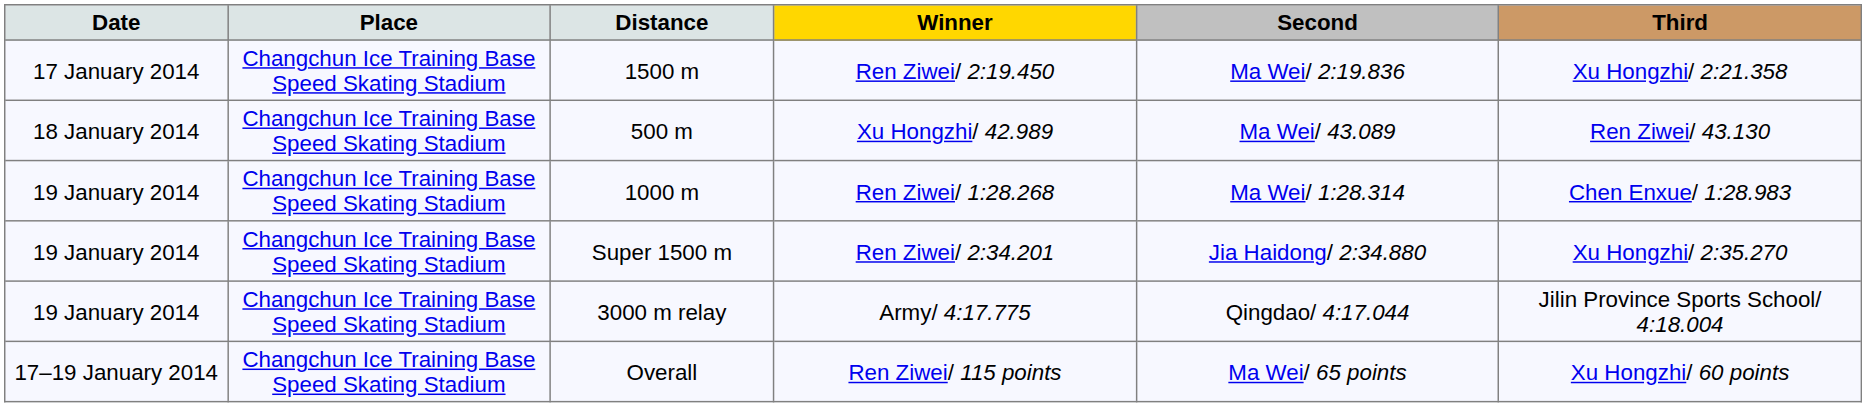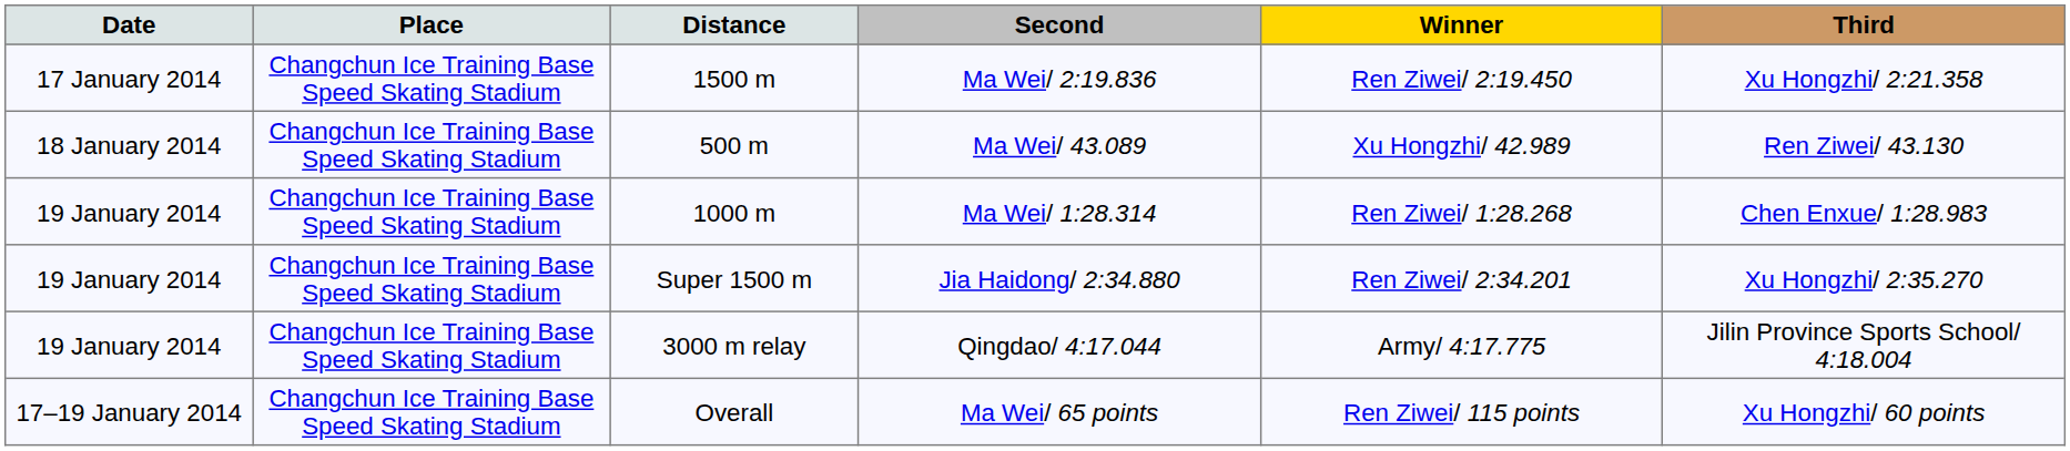 <table bgcolor="#f7f8ff" cellpadding="3" cellspacing="0" border="1" style="font-size: 95%; border: gray solid 1px; border-collapse: collapse;">
 <tr bgcolor="#CCCCCC">
 <td align="center" bgcolor="#DCE5E5" width="150"><strong>Date</strong></td>
 <td align="center" bgcolor="#DCE5E5" width="220"><strong>Place</strong></td>
 <td align="center" bgcolor="#DCE5E5" width="150"><strong>Distance</strong></td>
+<td align="center" bgcolor="silver" width="250"><strong>Second</strong></td>
 <td align="center" bgcolor="gold" width="250"><strong>Winner</strong></td>
-<td align="center" bgcolor="silver" width="250"><strong>Second</strong></td>
 <td align="center" bgcolor="CC9966" width="250"><strong>Third</strong></td>
 </tr>
 <tr align="left">
 <td align="center">17 January 2014</td>
 <td align="center"><a href='#'>Changchun Ice Training Base Speed Skating Stadium</a></td>
 <td align="center">1500 m</td>
+<td align="center"><a href='#'>Ma Wei</a>/ <em>2:19.836</em></td>
 <td align="center"><a href='#'>Ren Ziwei</a>/ <em>2:19.450</em></td>
-<td align="center"><a href='#'>Ma Wei</a>/ <em>2:19.836</em></td>
 <td align="center"><a href='#'>Xu Hongzhi</a>/ <em>2:21.358</em></td>
 </tr>
 <tr align="left">
 <td align="center">18 January 2014</td>
 <td align="center"><a href='#'>Changchun Ice Training Base Speed Skating Stadium</a></td>
 <td align="center">500 m</td>
+<td align="center"><a href='#'>Ma Wei</a>/ <em>43.089</em></td>
 <td align="center"><a href='#'>Xu Hongzhi</a>/ <em>42.989</em></td>
-<td align="center"><a href='#'>Ma Wei</a>/ <em>43.089</em></td>
 <td align="center"><a href='#'>Ren Ziwei</a>/ <em>43.130</em></td>
 </tr>
 <tr align="left">
 <td align="center">19 January 2014</td>
 <td align="center"><a href='#'>Changchun Ice Training Base Speed Skating Stadium</a></td>
 <td align="center">1000 m</td>
+<td align="center"><a href='#'>Ma Wei</a>/ <em>1:28.314</em></td>
 <td align="center"><a href='#'>Ren Ziwei</a>/ <em>1:28.268</em></td>
-<td align="center"><a href='#'>Ma Wei</a>/ <em>1:28.314</em></td>
 <td align="center"><a href='#'>Chen Enxue</a>/ <em>1:28.983</em></td>
 </tr>
 <tr align="left">
 <td align="center">19 January 2014</td>
 <td align="center"><a href='#'>Changchun Ice Training Base Speed Skating Stadium</a></td>
 <td align="center">Super 1500 m</td>
+<td align="center"><a href='#'>Jia Haidong</a>/ <em>2:34.880</em></td>
 <td align="center"><a href='#'>Ren Ziwei</a>/ <em>2:34.201</em></td>
-<td align="center"><a href='#'>Jia Haidong</a>/ <em>2:34.880</em></td>
 <td align="center"><a href='#'>Xu Hongzhi</a>/ <em>2:35.270</em></td>
 </tr>
 <tr align="left">
 <td align="center">19 January 2014</td>
 <td align="center"><a href='#'>Changchun Ice Training Base Speed Skating Stadium</a></td>
 <td align="center">3000 m relay</td>
+<td align="center">Qingdao/ <em>4:17.044</em></td>
 <td align="center">Army/ <em>4:17.775</em></td>
-<td align="center">Qingdao/ <em>4:17.044</em></td>
 <td align="center">Jilin Province Sports School/ <em>4:18.004</em></td>
 </tr>
 <tr align="left">
 <td align="center">17–19 January 2014</td>
 <td align="center"><a href='#'>Changchun Ice Training Base Speed Skating Stadium</a></td>
 <td align="center">Overall</td>
+<td align="center"><a href='#'>Ma Wei</a>/ <em>65 points</em></td>
 <td align="center"><a href='#'>Ren Ziwei</a>/ <em>115 points</em></td>
-<td align="center"><a href='#'>Ma Wei</a>/ <em>65 points</em></td>
 <td align="center"><a href='#'>Xu Hongzhi</a>/ <em>60 points</em></td>
 </tr>
 </table>
